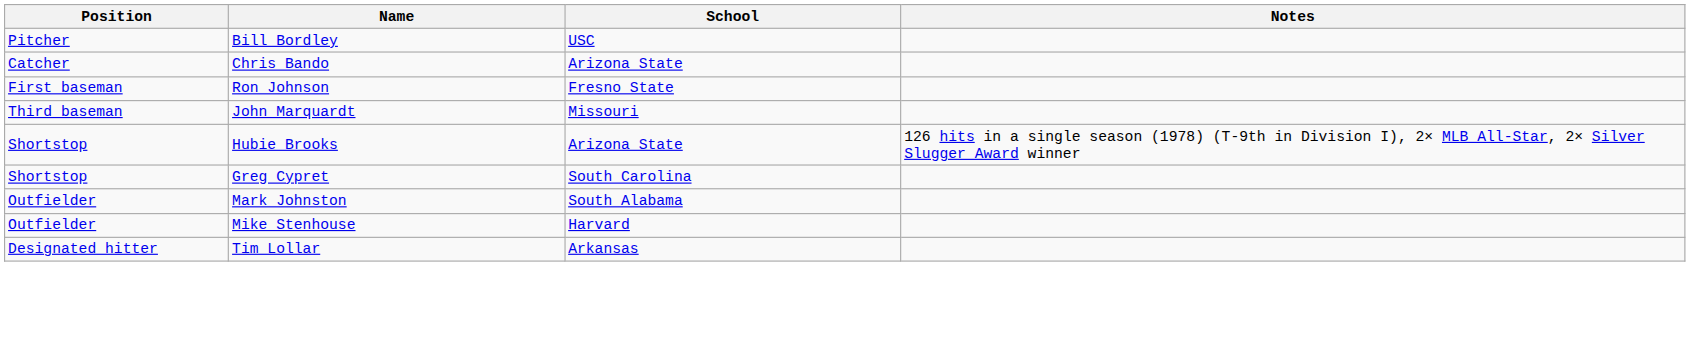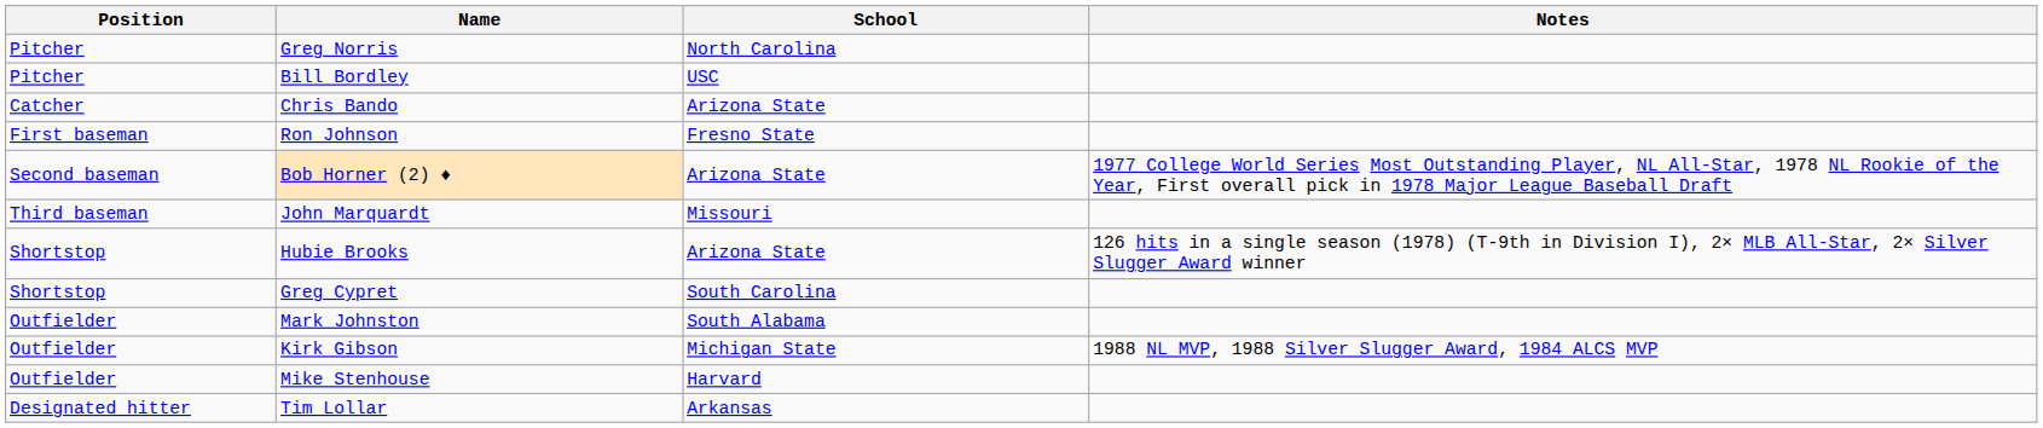 <table class="wikitable sortable" style="width:75%;">
 <tr>
 <th width=10%>Position</th>
 <th width=15%>Name</th>
 <th width=15%>School</th>
 <th width=35% class="unsortable">Notes</th>
+</tr>
+<tr>
+<td><a href='#'>Pitcher</a></td>
+<td><a href='#'>Greg Norris</a></td>
+<td><a href='#'>North Carolina</a></td>
+<td></td>
 </tr>
 <tr>
 <td><a href='#'>Pitcher</a></td>
 <td><a href='#'>Bill Bordley</a></td>
 <td><a href='#'>USC</a></td>
 <td></td>
 </tr>
 <tr>
 <td><a href='#'>Catcher</a></td>
 <td><a href='#'>Chris Bando</a></td>
 <td><a href='#'>Arizona State</a></td>
 <td></td>
 </tr>
 <tr>
 <td><a href='#'>First baseman</a></td>
 <td><a href='#'>Ron Johnson</a></td>
 <td><a href='#'>Fresno State</a></td>
 <td></td>
+</tr>
+<tr>
+<td><a href='#'>Second baseman</a></td>
+<td style="background-color:#FFE6BD"><a href='#'>Bob Horner</a> (2) ♦</td>
+<td><a href='#'>Arizona State</a></td>
+<td><a href='#'>1977 College World Series</a> <a href='#'>Most Outstanding Player</a>, <a href='#'>NL All-Star</a>, 1978 <a href='#'>NL Rookie of the Year</a>, First overall pick in <a href='#'>1978 Major League Baseball Draft</a></td>
 </tr>
 <tr>
 <td><a href='#'>Third baseman</a></td>
 <td><a href='#'>John Marquardt</a></td>
 <td><a href='#'>Missouri</a></td>
 <td></td>
 </tr>
 <tr>
 <td><a href='#'>Shortstop</a></td>
 <td><a href='#'>Hubie Brooks</a></td>
 <td><a href='#'>Arizona State</a></td>
 <td>126 <a href='#'>hits</a> in a single season (1978) (T-9th in Division I), 2× <a href='#'>MLB All-Star</a>, 2× <a href='#'>Silver Slugger Award</a> winner</td>
 </tr>
 <tr>
 <td><a href='#'>Shortstop</a></td>
 <td><a href='#'>Greg Cypret</a></td>
 <td><a href='#'>South Carolina</a></td>
 <td></td>
 </tr>
 <tr>
 <td><a href='#'>Outfielder</a></td>
 <td><a href='#'>Mark Johnston</a></td>
 <td><a href='#'>South Alabama</a></td>
 <td></td>
 </tr>
 <tr>
 <td><a href='#'>Outfielder</a></td>
+<td><a href='#'>Kirk Gibson</a></td>
+<td><a href='#'>Michigan State</a></td>
+<td>1988 <a href='#'>NL MVP</a>, 1988 <a href='#'>Silver Slugger Award</a>, <a href='#'>1984 ALCS</a> <a href='#'>MVP</a></td>
+</tr>
+<tr>
+<td><a href='#'>Outfielder</a></td>
 <td><a href='#'>Mike Stenhouse</a></td>
 <td><a href='#'>Harvard</a></td>
 <td></td>
 </tr>
 <tr>
 <td><a href='#'>Designated hitter</a></td>
 <td><a href='#'>Tim Lollar</a></td>
 <td><a href='#'>Arkansas</a></td>
 <td></td>
 </tr>
 </table>
